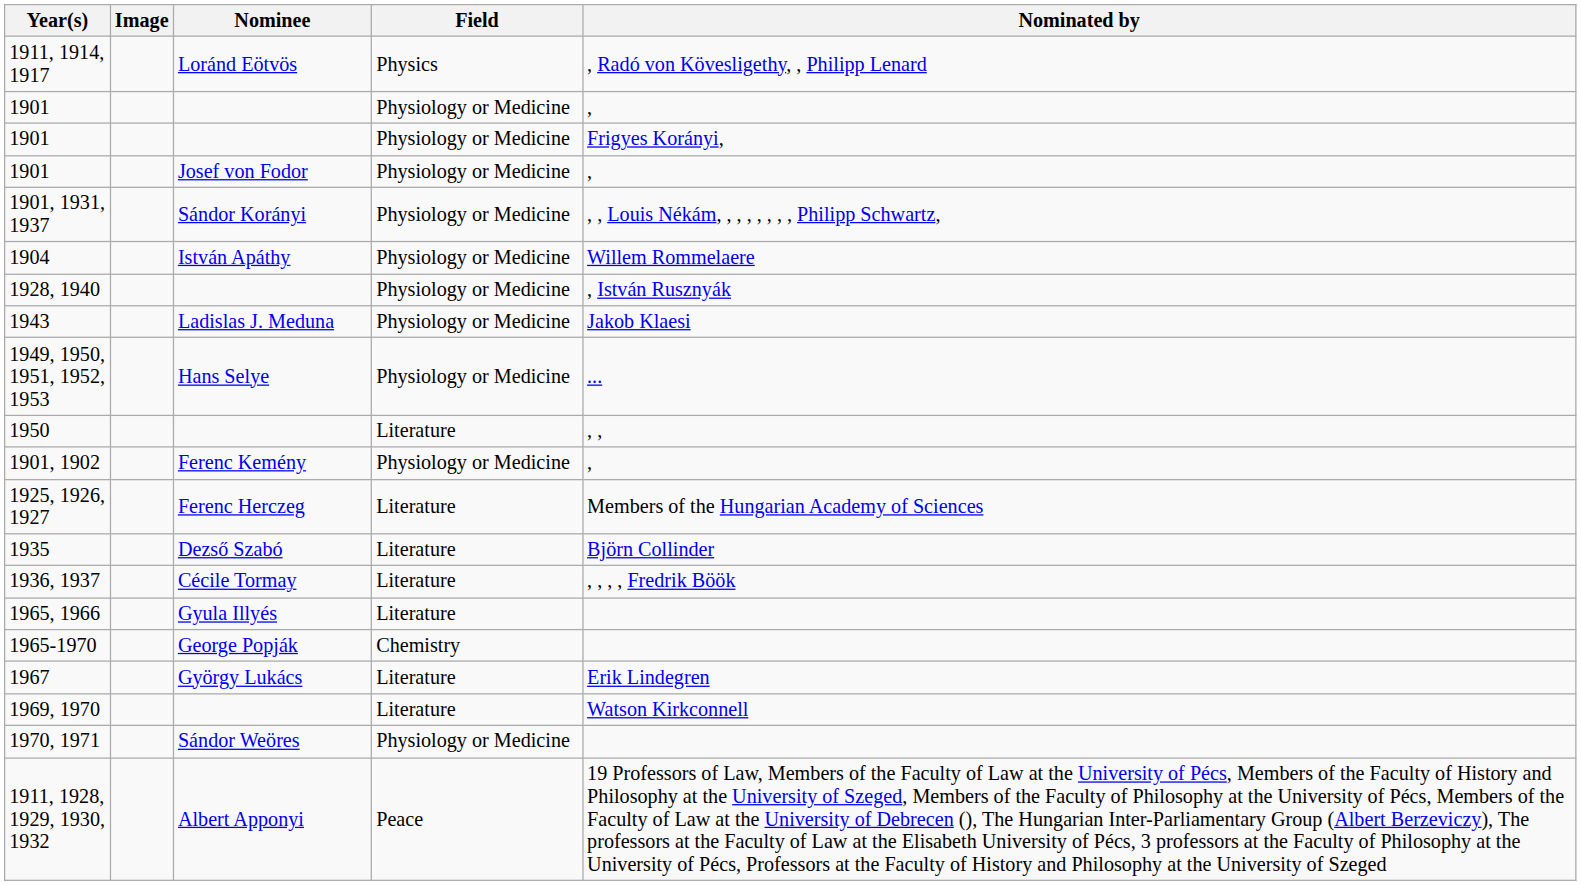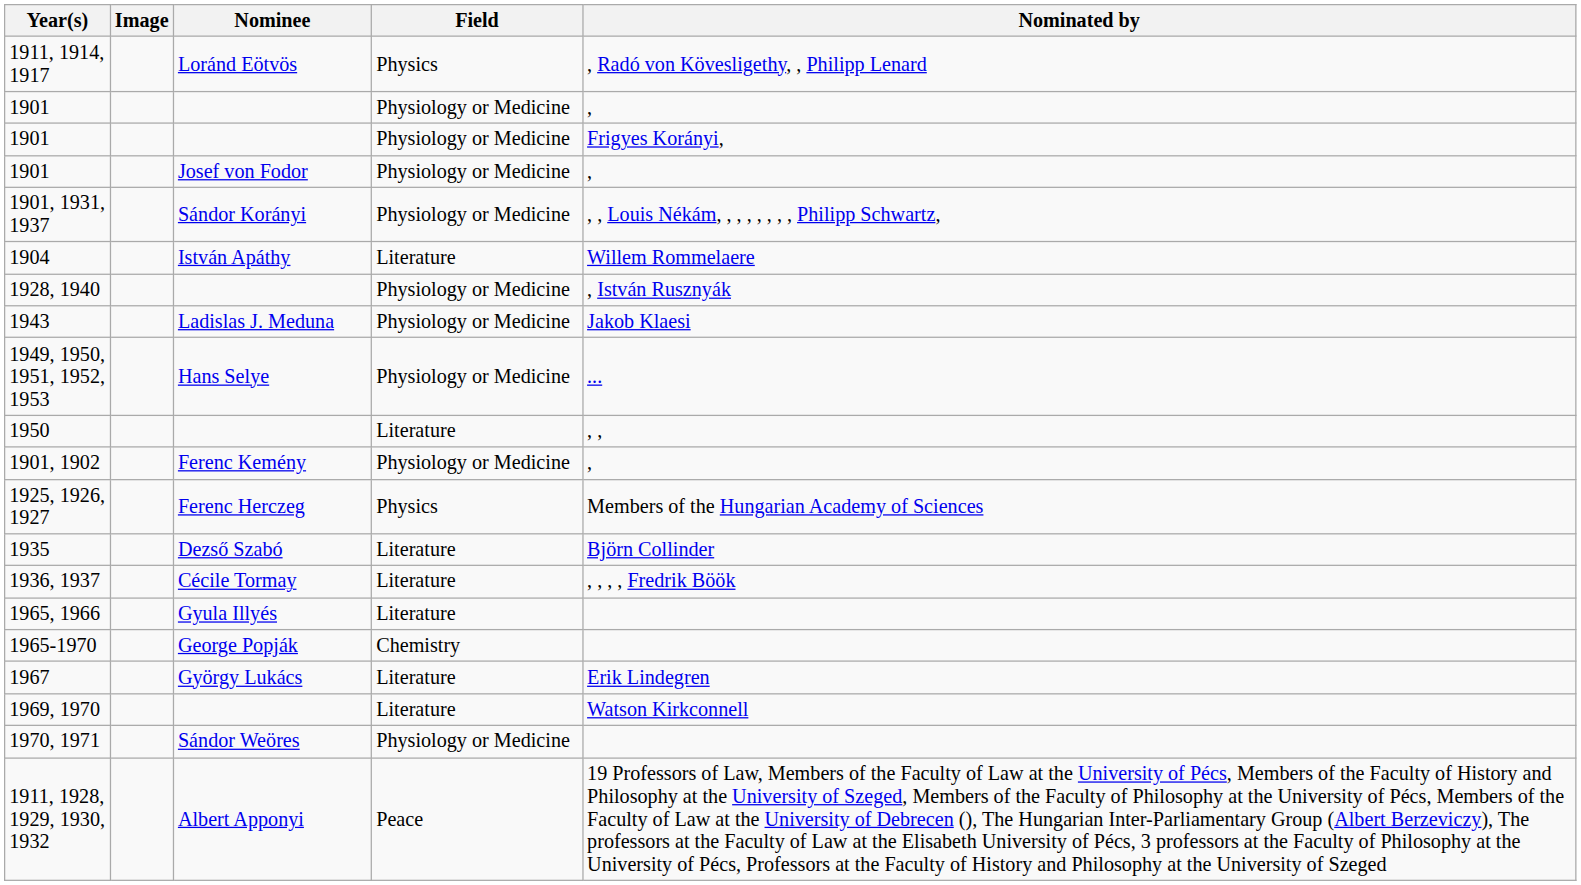 <table class="wikitable">
 <tr>
 <th>Year(s)</th>
 <th>Image</th>
 <th width=150>Nominee</th>
 <th width=160>Field</th>
 <th>Nominated by</th>
 </tr>
 <tr>
 <td>1911, 1914, 1917</td>
 <td></td>
 <td><a href='#'>Loránd Eötvös</a></td>
 <td>Physics</td>
 <td>, <a href='#'>Radó von Kövesligethy</a>, , <a href='#'>Philipp Lenard</a></td>
 </tr>
 <tr>
 <td>1901</td>
 <td></td>
 <td></td>
 <td>Physiology or Medicine</td>
 <td>, </td>
 </tr>
 <tr>
 <td>1901</td>
 <td></td>
 <td></td>
 <td>Physiology or Medicine</td>
 <td><a href='#'>Frigyes Korányi</a>, </td>
 </tr>
 <tr>
 <td>1901</td>
 <td></td>
 <td><a href='#'>Josef von Fodor</a></td>
 <td>Physiology or Medicine</td>
 <td>, </td>
 </tr>
 <tr>
 <td>1901, 1931, 1937</td>
 <td></td>
 <td><a href='#'>Sándor Korányi</a></td>
 <td>Physiology or Medicine</td>
 <td>, , <a href='#'>Louis Nékám</a>, , , , , , , , <a href='#'>Philipp Schwartz</a>, </td>
 </tr>
 <tr>
 <td>1904</td>
 <td></td>
 <td><a href='#'>István Apáthy</a></td>
-<td>Physiology or Medicine</td>
+<td>Literature</td>
 <td><a href='#'>Willem Rommelaere</a></td>
 </tr>
 <tr>
 <td>1928, 1940</td>
 <td></td>
 <td></td>
 <td>Physiology or Medicine</td>
 <td>, <a href='#'>István Rusznyák</a></td>
 </tr>
 <tr>
 <td>1943</td>
 <td></td>
 <td><a href='#'>Ladislas J. Meduna</a></td>
 <td>Physiology or Medicine</td>
 <td><a href='#'>Jakob Klaesi</a></td>
 </tr>
 <tr>
 <td>1949, 1950, 1951, 1952, 1953</td>
 <td></td>
 <td><a href='#'>Hans Selye</a></td>
 <td>Physiology or Medicine</td>
 <td><a href='#'>...</a></td>
 </tr>
 <tr>
 <td>1950</td>
 <td></td>
 <td></td>
 <td>Literature</td>
 <td>, , </td>
 </tr>
 <tr>
 <td>1901, 1902</td>
 <td></td>
 <td><a href='#'>Ferenc Kemény</a></td>
 <td>Physiology or Medicine</td>
 <td>, </td>
 </tr>
 <tr>
 <td>1925, 1926, 1927</td>
 <td></td>
 <td><a href='#'>Ferenc Herczeg</a></td>
-<td>Literature</td>
+<td>Physics</td>
 <td>Members of the <a href='#'>Hungarian Academy of Sciences</a></td>
 </tr>
 <tr>
 <td>1935</td>
 <td></td>
 <td><a href='#'>Dezső Szabó</a></td>
 <td>Literature</td>
 <td><a href='#'>Björn Collinder</a></td>
 </tr>
 <tr>
 <td>1936, 1937</td>
 <td></td>
 <td><a href='#'>Cécile Tormay</a></td>
 <td>Literature</td>
 <td>, , , , <a href='#'>Fredrik Böök</a></td>
 </tr>
 <tr>
 <td>1965, 1966</td>
 <td></td>
 <td><a href='#'>Gyula Illyés</a></td>
 <td>Literature</td>
 <td></td>
 </tr>
 <tr>
 <td>1965-1970</td>
 <td></td>
 <td><a href='#'>George Popják</a></td>
 <td>Chemistry</td>
 </tr>
 <tr>
 <td>1967</td>
 <td></td>
 <td><a href='#'>György Lukács</a></td>
 <td>Literature</td>
 <td><a href='#'>Erik Lindegren</a></td>
 </tr>
 <tr>
 <td>1969, 1970</td>
 <td></td>
 <td></td>
 <td>Literature</td>
 <td><a href='#'>Watson Kirkconnell</a></td>
 </tr>
 <tr>
 <td>1970, 1971</td>
 <td></td>
 <td><a href='#'>Sándor Weöres</a></td>
 <td>Physiology or Medicine</td>
 <td></td>
 </tr>
 <tr>
 <td>1911, 1928, 1929, 1930, 1932</td>
 <td></td>
 <td><a href='#'>Albert Apponyi</a></td>
 <td>Peace</td>
 <td>19 Professors of Law, Members of the Faculty of Law at the <a href='#'>University of Pécs</a>, Members of the Faculty of History and Philosophy at the <a href='#'>University of Szeged</a>, Members of the Faculty of Philosophy at the University of Pécs, Members of the Faculty of Law at the <a href='#'>University of Debrecen</a> (), The Hungarian Inter-Parliamentary Group (<a href='#'>Albert Berzeviczy</a>), The professors at the Faculty of Law at the Elisabeth University of Pécs, 3 professors at the Faculty of Philosophy at the University of Pécs, Professors at the Faculty of History and Philosophy at the University of Szeged</td>
 </tr>
 </table>
